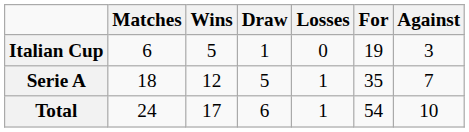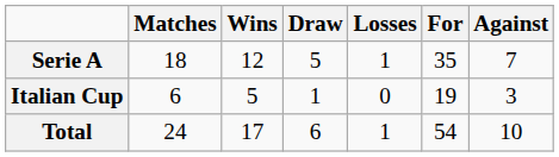 <table class="wikitable" style="text-align: center;">
 <tr>
 <td></td>
 <th>Matches</th>
 <th>Wins</th>
 <th>Draw</th>
 <th>Losses</th>
 <th>For</th>
 <th>Against</th>
 </tr>
 <tr>
+<th>Serie A</th>
+<td>18</td>
+<td>12</td>
+<td>5</td>
+<td>1</td>
+<td>35</td>
+<td>7</td>
+</tr>
+<tr>
 <th>Italian Cup</th>
 <td>6</td>
 <td>5</td>
 <td>1</td>
 <td>0</td>
 <td>19</td>
 <td>3</td>
-</tr>
-<tr>
-<th>Serie A</th>
-<td>18</td>
-<td>12</td>
-<td>5</td>
-<td>1</td>
-<td>35</td>
-<td>7</td>
 </tr>
 <tr>
 <th>Total</th>
 <td>24</td>
 <td>17</td>
 <td>6</td>
 <td>1</td>
 <td>54</td>
 <td>10</td>
 </tr>
 </table>
